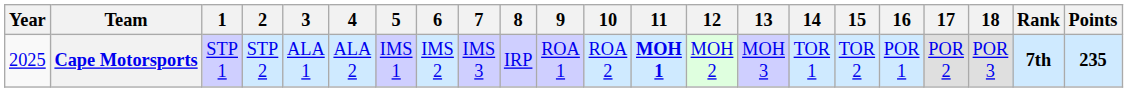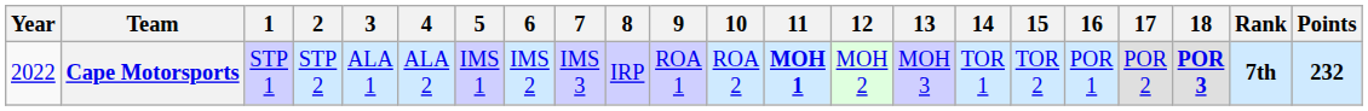 <table class="wikitable" style="text-align:center; font-size:85%">
 <tr>
 <th>Year</th>
 <th>Team</th>
 <th>1</th>
 <th>2</th>
 <th>3</th>
 <th>4</th>
 <th>5</th>
 <th>6</th>
 <th>7</th>
 <th>8</th>
 <th>9</th>
 <th>10</th>
 <th>11</th>
 <th>12</th>
 <th>13</th>
 <th>14</th>
 <th>15</th>
 <th>16</th>
 <th>17</th>
 <th>18</th>
 <th>Rank</th>
 <th>Points</th>
 </tr>
 <tr>
-<td><a href='#'>2025</a></td>
+<td><a href='#'>2022</a></td>
 <th><strong><a href='#'>Cape Motorsports</a></strong></th>
 <td style="background:#CFCFFF;"><a href='#'>STP<br>1</a><br></td>
 <td style="background:#CFEAFF;"><a href='#'>STP<br>2</a><br></td>
 <td style="background:#CFEAFF;"><a href='#'>ALA<br>1</a><br></td>
 <td style="background:#CFEAFF;"><a href='#'>ALA<br>2</a><br></td>
 <td style="background:#CFCFFF;"><a href='#'>IMS<br>1</a><br></td>
 <td style="background:#CFEAFF;"><a href='#'>IMS<br>2</a><br></td>
 <td style="background:#CFCFFF;"><a href='#'>IMS<br>3</a><br></td>
 <td style="background:#CFCFFF;"><a href='#'>IRP</a><br></td>
 <td style="background:#CFCFFF;"><a href='#'>ROA<br>1</a><br></td>
 <td style="background:#CFEAFF;"><a href='#'>ROA<br>2</a><br></td>
 <td style="background:#CFEAFF;"><strong><a href='#'>MOH<br>1</a><br></strong></td>
 <td style="background:#DFFFDF;"><a href='#'>MOH<br>2</a><br></td>
 <td style="background:#CFCFFF;"><a href='#'>MOH<br>3</a><br></td>
 <td style="background:#CFEAFF;"><a href='#'>TOR<br>1</a><br></td>
 <td style="background:#CFEAFF;"><a href='#'>TOR<br>2</a><br></td>
 <td style="background:#CFEAFF;"><a href='#'>POR<br>1</a><br></td>
 <td style="background:#DFDFDF;"><a href='#'>POR<br>2</a><br></td>
-<td style="background:#DFDFDF;"><a href='#'>POR<br>3</a><br></td>
+<td style="background:#DFDFDF;"><strong><a href='#'>POR<br>3</a><br></strong></td>
 <th style="background:#CFEAFF;">7th</th>
-<th style="background:#CFEAFF;">235</th>
+<th style="background:#CFEAFF;">232</th>
 </tr>
 </table>
